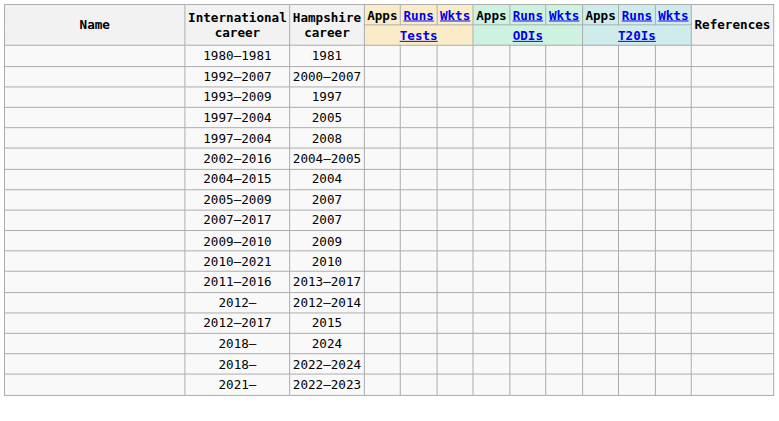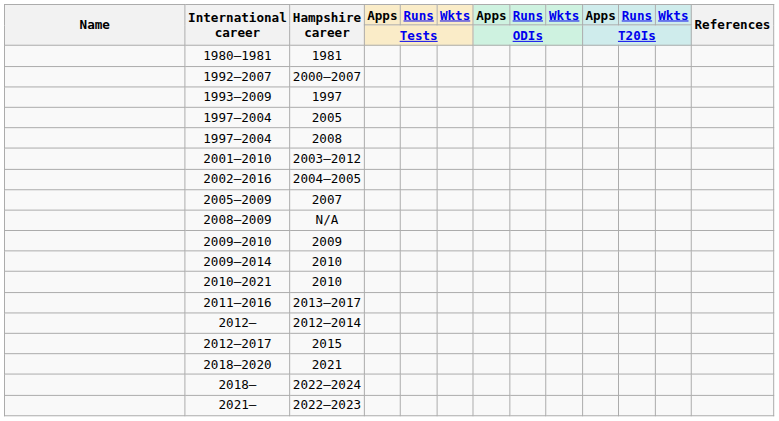 <table class="wikitable sortable" style="text-align: center;">
 <tr>
 <th style="width:180px" rowspan="2">Name</th>
 <th rowspan="2">International<br>career</th>
 <th rowspan="2">Hampshire<br>career</th>
 <th style="background:#faecc8">Apps</th>
 <th style="background:#faecc8"><a href='#'>Runs</a></th>
 <th style="background:#faecc8"><a href='#'>Wkts</a></th>
 <th style="background:#cef2e0">Apps</th>
 <th style="background:#cef2e0"><a href='#'>Runs</a></th>
 <th style="background:#cef2e0"><a href='#'>Wkts</a></th>
 <th style="background:#CFECEC">Apps</th>
 <th style="background:#CFECEC"><a href='#'>Runs</a></th>
 <th style="background:#CFECEC"><a href='#'>Wkts</a></th>
 <th class="unsortable" rowspan="2">References</th>
 </tr>
 <tr class="unsortable">
 <th colspan="3" style="background:#faecc8"><a href='#'>Tests</a></th>
 <th colspan="3" style="background:#cef2e0"><a href='#'>ODIs</a></th>
 <th colspan="3" style="background:#CFECEC"><a href='#'>T20Is</a></th>
 </tr>
 <tr>
 <td></td>
 <td>1980–1981</td>
 <td>1981</td>
 <td></td>
 <td></td>
 <td></td>
 <td></td>
 <td></td>
 <td></td>
 <td></td>
 <td></td>
 <td></td>
 <td></td>
 </tr>
 <tr>
 <td></td>
 <td>1992–2007</td>
 <td>2000–2007</td>
 <td></td>
 <td></td>
 <td></td>
 <td></td>
 <td></td>
 <td></td>
 <td></td>
 <td></td>
 <td></td>
 <td></td>
 </tr>
 <tr>
 <td></td>
 <td>1993–2009</td>
 <td>1997</td>
 <td></td>
 <td></td>
 <td></td>
 <td></td>
 <td></td>
 <td></td>
 <td></td>
 <td></td>
 <td></td>
 <td></td>
 </tr>
 <tr>
 <td></td>
 <td>1997–2004</td>
 <td>2005</td>
 <td></td>
 <td></td>
 <td></td>
 <td></td>
 <td></td>
 <td></td>
 <td></td>
 <td></td>
 <td></td>
 <td></td>
 </tr>
 <tr>
 <td></td>
 <td>1997–2004</td>
 <td>2008</td>
 <td></td>
 <td></td>
 <td></td>
 <td></td>
 <td></td>
 <td></td>
 <td></td>
 <td></td>
 <td></td>
 <td></td>
 </tr>
 <tr>
 <td></td>
-<td>2002–2016</td>
-<td>2004–2005</td>
+<td>2001–2010</td>
+<td>2003–2012</td>
 <td></td>
 <td></td>
 <td></td>
 <td></td>
 <td></td>
 <td></td>
 <td></td>
 <td></td>
 <td></td>
 <td></td>
 </tr>
 <tr>
 <td></td>
-<td>2004–2015</td>
-<td>2004</td>
+<td>2002–2016</td>
+<td>2004–2005</td>
 <td></td>
 <td></td>
 <td></td>
 <td></td>
 <td></td>
 <td></td>
 <td></td>
 <td></td>
 <td></td>
 <td></td>
 </tr>
 <tr>
 <td></td>
 <td>2005–2009</td>
 <td>2007</td>
 <td></td>
 <td></td>
 <td></td>
 <td></td>
 <td></td>
 <td></td>
 <td></td>
 <td></td>
 <td></td>
 <td></td>
 </tr>
 <tr>
 <td></td>
-<td>2007–2017</td>
-<td>2007</td>
+<td>2008–2009</td>
+<td>N/A</td>
 <td></td>
 <td></td>
 <td></td>
 <td></td>
 <td></td>
 <td></td>
 <td></td>
 <td></td>
 <td></td>
 <td></td>
 </tr>
 <tr>
 <td></td>
 <td>2009–2010</td>
 <td>2009</td>
+<td></td>
+<td></td>
+<td></td>
+<td></td>
+<td></td>
+<td></td>
+<td></td>
+<td></td>
+<td></td>
+<td></td>
+</tr>
+<tr>
+<td></td>
+<td>2009–2014</td>
+<td>2010</td>
 <td></td>
 <td></td>
 <td></td>
 <td></td>
 <td></td>
 <td></td>
 <td></td>
 <td></td>
 <td></td>
 <td></td>
 </tr>
 <tr>
 <td></td>
 <td>2010–2021</td>
 <td>2010</td>
 <td></td>
 <td></td>
 <td></td>
 <td></td>
 <td></td>
 <td></td>
 <td></td>
 <td></td>
 <td></td>
 <td></td>
 </tr>
 <tr>
 <td></td>
 <td>2011–2016</td>
 <td>2013–2017</td>
 <td></td>
 <td></td>
 <td></td>
 <td></td>
 <td></td>
 <td></td>
 <td></td>
 <td></td>
 <td></td>
 <td></td>
 </tr>
 <tr>
 <td></td>
 <td>2012–</td>
 <td>2012–2014</td>
 <td></td>
 <td></td>
 <td></td>
 <td></td>
 <td></td>
 <td></td>
 <td></td>
 <td></td>
 <td></td>
 <td></td>
 </tr>
 <tr>
 <td></td>
 <td>2012–2017</td>
 <td>2015</td>
 <td></td>
 <td></td>
 <td></td>
 <td></td>
 <td></td>
 <td></td>
 <td></td>
 <td></td>
 <td></td>
 <td></td>
 </tr>
 <tr>
 <td></td>
-<td>2018–</td>
-<td>2024</td>
+<td>2018–2020</td>
+<td>2021</td>
 <td></td>
 <td></td>
 <td></td>
 <td></td>
 <td></td>
 <td></td>
 <td></td>
 <td></td>
 <td></td>
 <td></td>
 </tr>
 <tr>
 <td></td>
 <td>2018–</td>
 <td>2022–2024</td>
 <td></td>
 <td></td>
 <td></td>
 <td></td>
 <td></td>
 <td></td>
 <td></td>
 <td></td>
 <td></td>
 <td></td>
 </tr>
 <tr>
 <td></td>
 <td>2021–</td>
 <td>2022–2023</td>
 <td></td>
 <td></td>
 <td></td>
 <td></td>
 <td></td>
 <td></td>
 <td></td>
 <td></td>
 <td></td>
 <td></td>
 </tr>
 </table>
